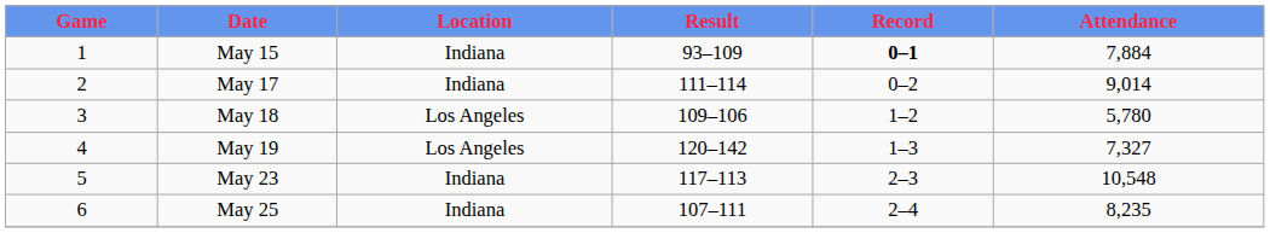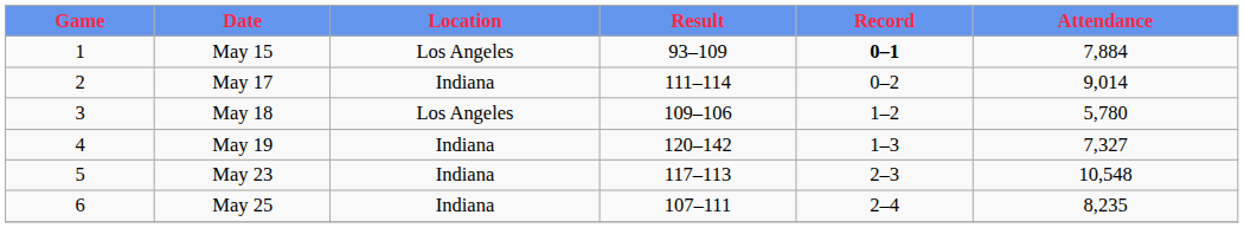 <table class="wikitable" width="80%">
 <tr align="center"  style="background:#6495ED;color:#FC2847;">
 <td><strong>Game</strong></td>
 <td><strong>Date</strong></td>
 <td><strong>Location</strong></td>
 <td><strong>Result</strong></td>
 <td><strong>Record</strong></td>
 <td><strong>Attendance</strong></td>
 </tr>
 <tr align="center" bgcolor="">
 <td>1</td>
 <td>May 15</td>
-<td>Indiana</td>
+<td>Los Angeles</td>
 <td>93–109</td>
 <td><strong>0–1</strong></td>
 <td>7,884</td>
 </tr>
 <tr align="center" bgcolor="">
 <td>2</td>
 <td>May 17</td>
 <td>Indiana</td>
 <td>111–114</td>
 <td>0–2</td>
 <td>9,014</td>
 </tr>
 <tr align="center" bgcolor="">
 <td>3</td>
 <td>May 18</td>
 <td>Los Angeles</td>
 <td>109–106</td>
 <td>1–2</td>
 <td>5,780</td>
 </tr>
 <tr align="center" bgcolor="">
 <td>4</td>
 <td>May 19</td>
-<td>Los Angeles</td>
+<td>Indiana</td>
 <td>120–142</td>
 <td>1–3</td>
 <td>7,327</td>
 </tr>
 <tr align="center" bgcolor="">
 <td>5</td>
 <td>May 23</td>
 <td>Indiana</td>
 <td>117–113</td>
 <td>2–3</td>
 <td>10,548</td>
 </tr>
 <tr align="center" bgcolor="">
 <td>6</td>
 <td>May 25</td>
 <td>Indiana</td>
 <td>107–111</td>
 <td>2–4</td>
 <td>8,235</td>
 </tr>
 <tr align="center" bgcolor="">
 </tr>
 </table>
